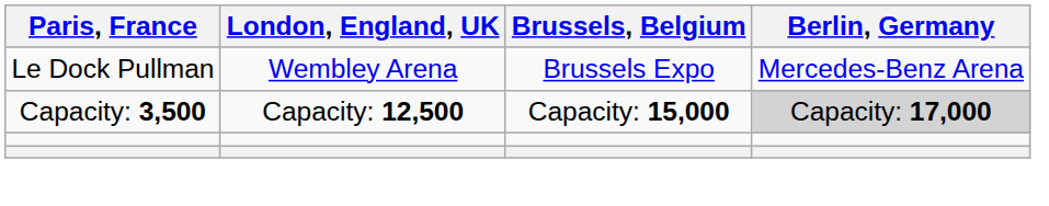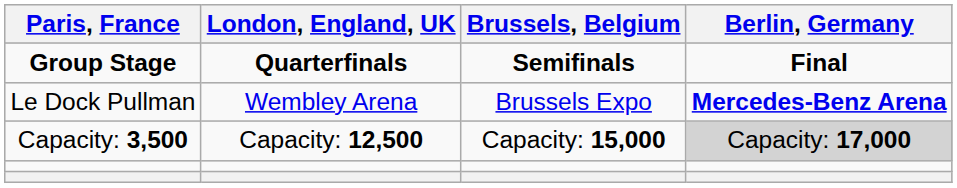 <table class="wikitable" style="text-align:center">
 <tr>
 <th> <a href='#'>Paris</a>, <a href='#'>France</a></th>
 <th> <a href='#'>London</a>, <a href='#'>England</a>, <a href='#'>UK</a></th>
 <th> <a href='#'>Brussels</a>, <a href='#'>Belgium</a></th>
 <th> <a href='#'>Berlin</a>, <a href='#'>Germany</a></th>
 </tr>
 <tr>
+<td><strong>Group Stage</strong></td>
+<td><strong>Quarterfinals</strong></td>
+<td><strong>Semifinals</strong></td>
+<td><strong>Final</strong></td>
+</tr>
+<tr>
 <td>Le Dock Pullman</td>
 <td><a href='#'>Wembley Arena</a></td>
 <td><a href='#'>Brussels Expo</a></td>
-<td><a href='#'>Mercedes-Benz Arena</a></td>
+<td><strong><a href='#'>Mercedes-Benz Arena</a></strong></td>
 </tr>
 <tr>
 <td>Capacity: <strong>3,500</strong></td>
 <td>Capacity: <strong>12,500</strong></td>
 <td>Capacity: <strong>15,000</strong></td>
 <td style="background: lightgrey;">Capacity: <strong>17,000</strong></td>
 </tr>
 <tr>
 <td></td>
 <td></td>
 <td></td>
 <td></td>
 </tr>
 <tr>
 <th></th>
 <th></th>
 <th></th>
 <th></th>
 </tr>
 </table>
